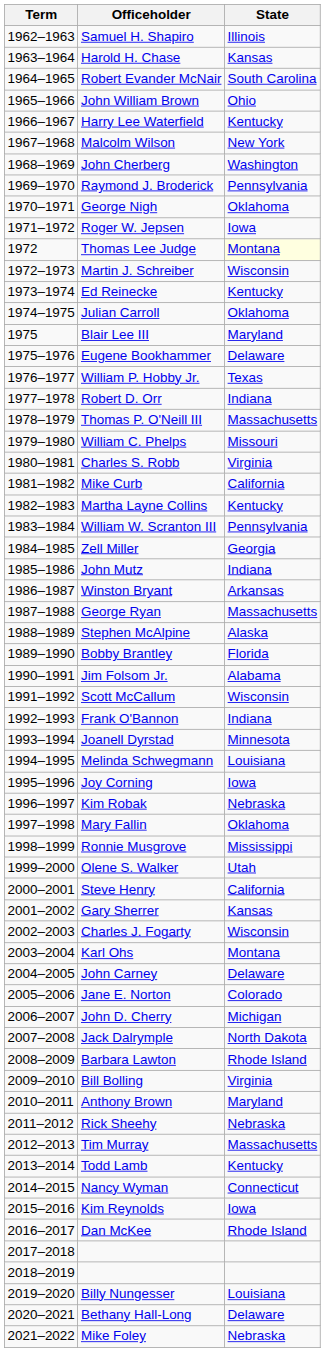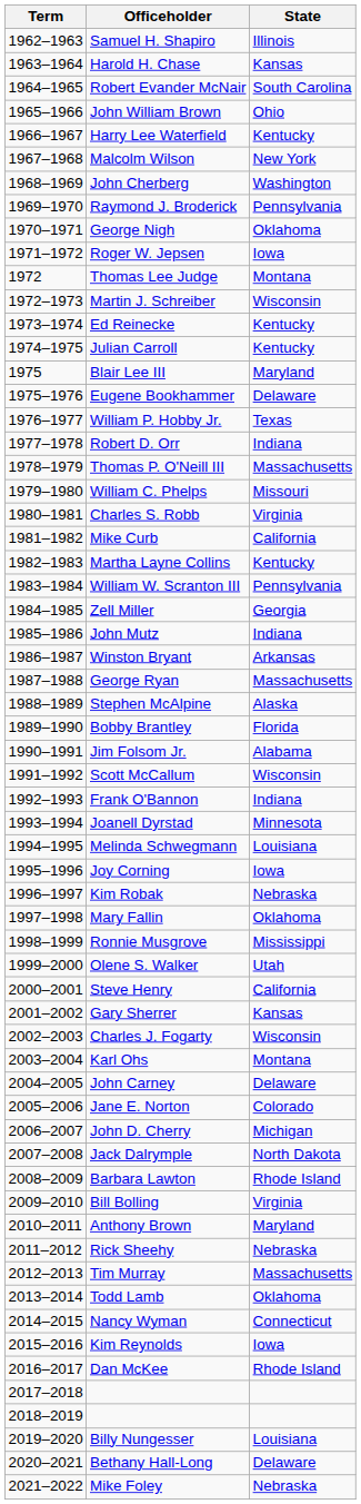 <table class="wikitable">
 <tr>
 <th>Term</th>
 <th>Officeholder</th>
 <th>State</th>
 </tr>
 <tr>
 <td>1962–1963</td>
 <td><a href='#'>Samuel H. Shapiro</a></td>
 <td><a href='#'>Illinois</a></td>
 </tr>
 <tr>
 <td>1963–1964</td>
 <td><a href='#'>Harold H. Chase</a></td>
 <td><a href='#'>Kansas</a></td>
 </tr>
 <tr>
 <td>1964–1965</td>
 <td><a href='#'>Robert Evander McNair</a></td>
 <td><a href='#'>South Carolina</a></td>
 </tr>
 <tr>
 <td>1965–1966</td>
 <td><a href='#'>John William Brown</a></td>
 <td><a href='#'>Ohio</a></td>
 </tr>
 <tr>
 <td>1966–1967</td>
 <td><a href='#'>Harry Lee Waterfield</a></td>
 <td><a href='#'>Kentucky</a></td>
 </tr>
 <tr>
 <td>1967–1968</td>
 <td><a href='#'>Malcolm Wilson</a></td>
 <td><a href='#'>New York</a></td>
 </tr>
 <tr>
 <td>1968–1969</td>
 <td><a href='#'>John Cherberg</a></td>
 <td><a href='#'>Washington</a></td>
 </tr>
 <tr>
 <td>1969–1970</td>
 <td><a href='#'>Raymond J. Broderick</a></td>
 <td><a href='#'>Pennsylvania</a></td>
 </tr>
 <tr>
 <td>1970–1971</td>
 <td><a href='#'>George Nigh</a></td>
 <td><a href='#'>Oklahoma</a></td>
 </tr>
 <tr>
 <td>1971–1972</td>
 <td><a href='#'>Roger W. Jepsen</a></td>
 <td><a href='#'>Iowa</a></td>
 </tr>
 <tr>
 <td>1972</td>
 <td><a href='#'>Thomas Lee Judge</a></td>
-<td style="background: lightyellow;"><a href='#'>Montana</a></td>
+<td><a href='#'>Montana</a></td>
 </tr>
 <tr>
 <td>1972–1973</td>
 <td><a href='#'>Martin J. Schreiber</a></td>
 <td><a href='#'>Wisconsin</a></td>
 </tr>
 <tr>
 <td>1973–1974</td>
 <td><a href='#'>Ed Reinecke</a></td>
 <td><a href='#'>Kentucky</a></td>
 </tr>
 <tr>
 <td>1974–1975</td>
 <td><a href='#'>Julian Carroll</a></td>
-<td><a href='#'>Oklahoma</a></td>
+<td><a href='#'>Kentucky</a></td>
 </tr>
 <tr>
 <td>1975</td>
 <td><a href='#'>Blair Lee III</a></td>
 <td><a href='#'>Maryland</a></td>
 </tr>
 <tr>
 <td>1975–1976</td>
 <td><a href='#'>Eugene Bookhammer</a></td>
 <td><a href='#'>Delaware</a></td>
 </tr>
 <tr>
 <td>1976–1977</td>
 <td><a href='#'>William P. Hobby Jr.</a></td>
 <td><a href='#'>Texas</a></td>
 </tr>
 <tr>
 <td>1977–1978</td>
 <td><a href='#'>Robert D. Orr</a></td>
 <td><a href='#'>Indiana</a></td>
 </tr>
 <tr>
 <td>1978–1979</td>
 <td><a href='#'>Thomas P. O'Neill III</a></td>
 <td><a href='#'>Massachusetts</a></td>
 </tr>
 <tr>
 <td>1979–1980</td>
 <td><a href='#'>William C. Phelps</a></td>
 <td><a href='#'>Missouri</a></td>
 </tr>
 <tr>
 <td>1980–1981</td>
 <td><a href='#'>Charles S. Robb</a></td>
 <td><a href='#'>Virginia</a></td>
 </tr>
 <tr>
 <td>1981–1982</td>
 <td><a href='#'>Mike Curb</a></td>
 <td><a href='#'>California</a></td>
 </tr>
 <tr>
 <td>1982–1983</td>
 <td><a href='#'>Martha Layne Collins</a></td>
 <td><a href='#'>Kentucky</a></td>
 </tr>
 <tr>
 <td>1983–1984</td>
 <td><a href='#'>William W. Scranton III</a></td>
 <td><a href='#'>Pennsylvania</a></td>
 </tr>
 <tr>
 <td>1984–1985</td>
 <td><a href='#'>Zell Miller</a></td>
 <td><a href='#'>Georgia</a></td>
 </tr>
 <tr>
 <td>1985–1986</td>
 <td><a href='#'>John Mutz</a></td>
 <td><a href='#'>Indiana</a></td>
 </tr>
 <tr>
 <td>1986–1987</td>
 <td><a href='#'>Winston Bryant</a></td>
 <td><a href='#'>Arkansas</a></td>
 </tr>
 <tr>
 <td>1987–1988</td>
 <td><a href='#'>George Ryan</a></td>
 <td><a href='#'>Massachusetts</a></td>
 </tr>
 <tr>
 <td>1988–1989</td>
 <td><a href='#'>Stephen McAlpine</a></td>
 <td><a href='#'>Alaska</a></td>
 </tr>
 <tr>
 <td>1989–1990</td>
 <td><a href='#'>Bobby Brantley</a></td>
 <td><a href='#'>Florida</a></td>
 </tr>
 <tr>
 <td>1990–1991</td>
 <td><a href='#'>Jim Folsom Jr.</a></td>
 <td><a href='#'>Alabama</a></td>
 </tr>
 <tr>
 <td>1991–1992</td>
 <td><a href='#'>Scott McCallum</a></td>
 <td><a href='#'>Wisconsin</a></td>
 </tr>
 <tr>
 <td>1992–1993</td>
 <td><a href='#'>Frank O'Bannon</a></td>
 <td><a href='#'>Indiana</a></td>
 </tr>
 <tr>
 <td>1993–1994</td>
 <td><a href='#'>Joanell Dyrstad</a></td>
 <td><a href='#'>Minnesota</a></td>
 </tr>
 <tr>
 <td>1994–1995</td>
 <td><a href='#'>Melinda Schwegmann</a></td>
 <td><a href='#'>Louisiana</a></td>
 </tr>
 <tr>
 <td>1995–1996</td>
 <td><a href='#'>Joy Corning</a></td>
 <td><a href='#'>Iowa</a></td>
 </tr>
 <tr>
 <td>1996–1997</td>
 <td><a href='#'>Kim Robak</a></td>
 <td><a href='#'>Nebraska</a></td>
 </tr>
 <tr>
 <td>1997–1998</td>
 <td><a href='#'>Mary Fallin</a></td>
 <td><a href='#'>Oklahoma</a></td>
 </tr>
 <tr>
 <td>1998–1999</td>
 <td><a href='#'>Ronnie Musgrove</a></td>
 <td><a href='#'>Mississippi</a></td>
 </tr>
 <tr>
 <td>1999–2000</td>
 <td><a href='#'>Olene S. Walker</a></td>
 <td><a href='#'>Utah</a></td>
 </tr>
 <tr>
 <td>2000–2001</td>
 <td><a href='#'>Steve Henry</a></td>
 <td><a href='#'>California</a></td>
 </tr>
 <tr>
 <td>2001–2002</td>
 <td><a href='#'>Gary Sherrer</a></td>
 <td><a href='#'>Kansas</a></td>
 </tr>
 <tr>
 <td>2002–2003</td>
 <td><a href='#'>Charles J. Fogarty</a></td>
 <td><a href='#'>Wisconsin</a></td>
 </tr>
 <tr>
 <td>2003–2004</td>
 <td><a href='#'>Karl Ohs</a></td>
 <td><a href='#'>Montana</a></td>
 </tr>
 <tr>
 <td>2004–2005</td>
 <td><a href='#'>John Carney</a></td>
 <td><a href='#'>Delaware</a></td>
 </tr>
 <tr>
 <td>2005–2006</td>
 <td><a href='#'>Jane E. Norton</a></td>
 <td><a href='#'>Colorado</a></td>
 </tr>
 <tr>
 <td>2006–2007</td>
 <td><a href='#'>John D. Cherry</a></td>
 <td><a href='#'>Michigan</a></td>
 </tr>
 <tr>
 <td>2007–2008</td>
 <td><a href='#'>Jack Dalrymple</a></td>
 <td><a href='#'>North Dakota</a></td>
 </tr>
 <tr>
 <td>2008–2009</td>
 <td><a href='#'>Barbara Lawton</a></td>
 <td><a href='#'>Rhode Island</a></td>
 </tr>
 <tr>
 <td>2009–2010</td>
 <td><a href='#'>Bill Bolling</a></td>
 <td><a href='#'>Virginia</a></td>
 </tr>
 <tr>
 <td>2010–2011</td>
 <td><a href='#'>Anthony Brown</a></td>
 <td><a href='#'>Maryland</a></td>
 </tr>
 <tr>
 <td>2011–2012</td>
 <td><a href='#'>Rick Sheehy</a></td>
 <td><a href='#'>Nebraska</a></td>
 </tr>
 <tr>
 <td>2012–2013</td>
 <td><a href='#'>Tim Murray</a></td>
 <td><a href='#'>Massachusetts</a></td>
 </tr>
 <tr>
 <td>2013–2014</td>
 <td><a href='#'>Todd Lamb</a></td>
-<td><a href='#'>Kentucky</a></td>
+<td><a href='#'>Oklahoma</a></td>
 </tr>
 <tr>
 <td>2014–2015</td>
 <td><a href='#'>Nancy Wyman</a></td>
 <td><a href='#'>Connecticut</a></td>
 </tr>
 <tr>
 <td>2015–2016</td>
 <td><a href='#'>Kim Reynolds</a></td>
 <td><a href='#'>Iowa</a></td>
 </tr>
 <tr>
 <td>2016–2017</td>
 <td><a href='#'>Dan McKee</a></td>
 <td><a href='#'>Rhode Island</a></td>
 </tr>
 <tr>
 <td>2017–2018</td>
 <td></td>
 <td></td>
 </tr>
 <tr>
 <td>2018–2019</td>
 <td></td>
 <td></td>
 </tr>
 <tr>
 <td>2019–2020</td>
 <td><a href='#'>Billy Nungesser</a></td>
 <td><a href='#'>Louisiana</a></td>
 </tr>
 <tr>
 <td>2020–2021</td>
 <td><a href='#'>Bethany Hall-Long</a></td>
 <td><a href='#'>Delaware</a></td>
 </tr>
 <tr>
 <td>2021–2022</td>
 <td><a href='#'>Mike Foley</a></td>
 <td><a href='#'>Nebraska</a></td>
 </tr>
 </table>
